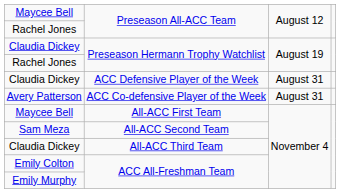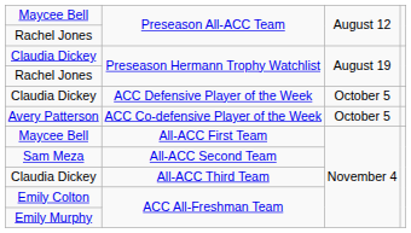 <table class="wikitable sortable" style="text-align: center">
 <tr>
 <td><a href='#'>Maycee Bell</a></td>
 <td rowspan=2><a href='#'>Preseason All-ACC Team</a></td>
 <td rowspan=2>August 12</td>
 <td rowspan=2></td>
 </tr>
 <tr>
 <td>Rachel Jones</td>
 </tr>
 <tr>
 <td><a href='#'>Claudia Dickey</a></td>
 <td rowspan=2><a href='#'>Preseason Hermann Trophy Watchlist</a></td>
 <td rowspan=2>August 19</td>
 <td rowspan=2></td>
 </tr>
 <tr>
 <td>Rachel Jones</td>
 </tr>
 <tr>
 <td>Claudia Dickey</td>
 <td><a href='#'>ACC Defensive Player of the Week</a></td>
-<td>August 31</td>
+<td>October 5</td>
 <td></td>
 </tr>
 <tr>
 <td><a href='#'>Avery Patterson</a></td>
 <td><a href='#'>ACC Co-defensive Player of the Week</a></td>
-<td>August 31</td>
+<td>October 5</td>
 <td></td>
 </tr>
 <tr>
 <td><a href='#'>Maycee Bell</a></td>
 <td><a href='#'>All-ACC First Team</a></td>
 <td rowspan=5>November 4</td>
 <td rowspan=5></td>
 </tr>
 <tr>
 <td><a href='#'>Sam Meza</a></td>
 <td><a href='#'>All-ACC Second Team</a></td>
 </tr>
 <tr>
 <td>Claudia Dickey</td>
 <td><a href='#'>All-ACC Third Team</a></td>
 </tr>
 <tr>
 <td><a href='#'>Emily Colton</a></td>
 <td rowspan=2><a href='#'>ACC All-Freshman Team</a></td>
 </tr>
 <tr>
 <td><a href='#'>Emily Murphy</a></td>
 </tr>
 </table>
